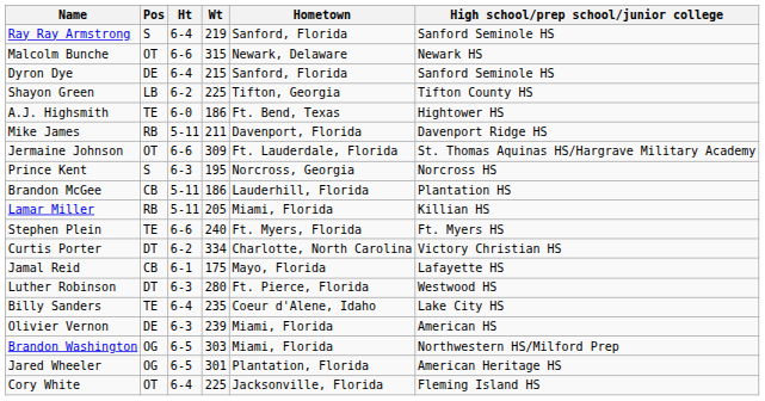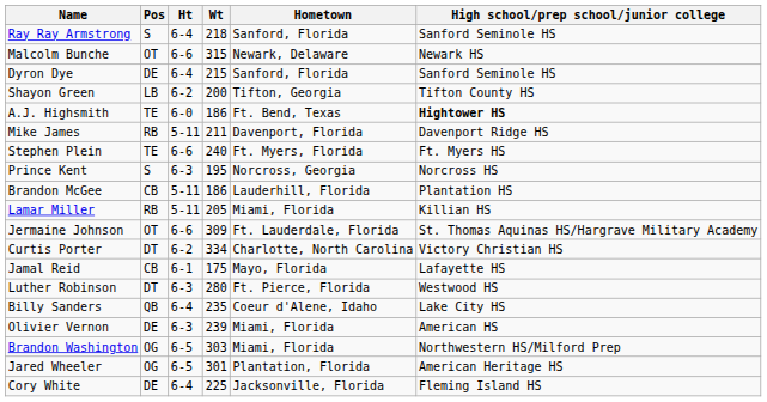 <table class="wikitable" style="white-space:nowrap;">
 <tr>
 <th>Name</th>
 <th>Pos</th>
 <th>Ht</th>
 <th>Wt</th>
 <th>Hometown</th>
 <th>High school/prep school/junior college</th>
 </tr>
 <tr>
 <td><a href='#'>Ray Ray Armstrong</a></td>
 <td>S</td>
 <td>6-4</td>
-<td>219</td>
+<td>218</td>
 <td>Sanford, Florida</td>
 <td>Sanford Seminole HS</td>
 </tr>
 <tr>
 <td>Malcolm Bunche</td>
 <td>OT</td>
 <td>6-6</td>
 <td>315</td>
 <td>Newark, Delaware</td>
 <td>Newark HS</td>
 </tr>
 <tr>
 <td>Dyron Dye</td>
 <td>DE</td>
 <td>6-4</td>
 <td>215</td>
 <td>Sanford, Florida</td>
 <td>Sanford Seminole HS</td>
 </tr>
 <tr>
 <td>Shayon Green</td>
 <td>LB</td>
 <td>6-2</td>
-<td>225</td>
+<td>200</td>
 <td>Tifton, Georgia</td>
 <td>Tifton County HS</td>
 </tr>
 <tr>
 <td>A.J. Highsmith</td>
 <td>TE</td>
 <td>6-0</td>
 <td>186</td>
 <td>Ft. Bend, Texas</td>
-<td>Hightower HS</td>
+<td><strong>Hightower HS</strong></td>
 </tr>
 <tr>
 <td>Mike James</td>
 <td>RB</td>
 <td>5-11</td>
 <td>211</td>
 <td>Davenport, Florida</td>
 <td>Davenport Ridge HS</td>
 </tr>
 <tr>
-<td>Jermaine Johnson</td>
-<td>OT</td>
+<td>Stephen Plein</td>
+<td>TE</td>
 <td>6-6</td>
-<td>309</td>
-<td>Ft. Lauderdale, Florida</td>
-<td>St. Thomas Aquinas HS/Hargrave Military Academy</td>
+<td>240</td>
+<td>Ft. Myers, Florida</td>
+<td>Ft. Myers HS</td>
 </tr>
 <tr>
 <td>Prince Kent</td>
 <td>S</td>
 <td>6-3</td>
 <td>195</td>
 <td>Norcross, Georgia</td>
 <td>Norcross HS</td>
 </tr>
 <tr>
 <td>Brandon McGee</td>
 <td>CB</td>
 <td>5-11</td>
 <td>186</td>
 <td>Lauderhill, Florida</td>
 <td>Plantation HS</td>
 </tr>
 <tr>
 <td><a href='#'>Lamar Miller</a></td>
 <td>RB</td>
 <td>5-11</td>
 <td>205</td>
 <td>Miami, Florida</td>
 <td>Killian HS</td>
 </tr>
 <tr>
-<td>Stephen Plein</td>
-<td>TE</td>
+<td>Jermaine Johnson</td>
+<td>OT</td>
 <td>6-6</td>
-<td>240</td>
-<td>Ft. Myers, Florida</td>
-<td>Ft. Myers HS</td>
+<td>309</td>
+<td>Ft. Lauderdale, Florida</td>
+<td>St. Thomas Aquinas HS/Hargrave Military Academy</td>
 </tr>
 <tr>
 <td>Curtis Porter</td>
 <td>DT</td>
 <td>6-2</td>
 <td>334</td>
 <td>Charlotte, North Carolina</td>
 <td>Victory Christian HS</td>
 </tr>
 <tr>
 <td>Jamal Reid</td>
 <td>CB</td>
 <td>6-1</td>
 <td>175</td>
 <td>Mayo, Florida</td>
 <td>Lafayette HS</td>
 </tr>
 <tr>
 <td>Luther Robinson</td>
 <td>DT</td>
 <td>6-3</td>
 <td>280</td>
 <td>Ft. Pierce, Florida</td>
 <td>Westwood HS</td>
 </tr>
 <tr>
 <td>Billy Sanders</td>
-<td>TE</td>
+<td>QB</td>
 <td>6-4</td>
 <td>235</td>
 <td>Coeur d'Alene, Idaho</td>
 <td>Lake City HS</td>
 </tr>
 <tr>
 <td>Olivier Vernon</td>
 <td>DE</td>
 <td>6-3</td>
 <td>239</td>
 <td>Miami, Florida</td>
 <td>American HS</td>
 </tr>
 <tr>
 <td><a href='#'>Brandon Washington</a></td>
 <td>OG</td>
 <td>6-5</td>
 <td>303</td>
 <td>Miami, Florida</td>
 <td>Northwestern HS/Milford Prep</td>
 </tr>
 <tr>
 <td>Jared Wheeler</td>
 <td>OG</td>
 <td>6-5</td>
 <td>301</td>
 <td>Plantation, Florida</td>
 <td>American Heritage HS</td>
 </tr>
 <tr>
 <td>Cory White</td>
-<td>OT</td>
+<td>DE</td>
 <td>6-4</td>
 <td>225</td>
 <td>Jacksonville, Florida</td>
 <td>Fleming Island HS</td>
 </tr>
 </table>
